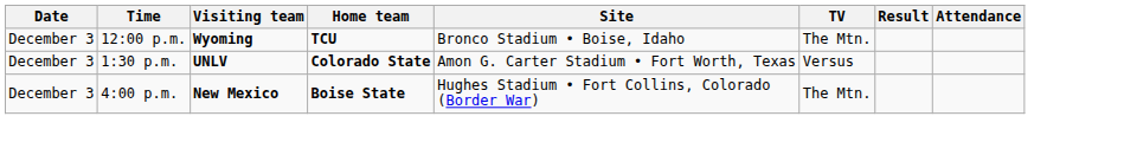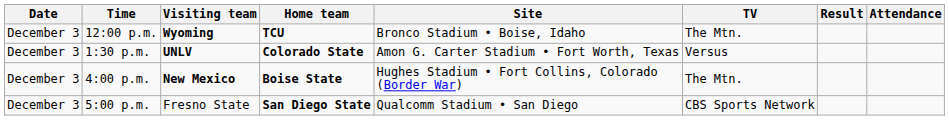 <table class="wikitable" style="font-size:95%;">
 <tr>
 <th>Date</th>
 <th>Time</th>
 <th>Visiting team</th>
 <th>Home team</th>
 <th>Site</th>
 <th>TV</th>
 <th>Result</th>
 <th>Attendance</th>
 </tr>
 <tr style=>
 <td>December 3</td>
 <td>12:00 p.m.</td>
 <td><strong>Wyoming</strong></td>
 <td><strong>TCU</strong></td>
 <td>Bronco Stadium • Boise, Idaho</td>
 <td>The Mtn.</td>
 <td></td>
 <td></td>
 </tr>
 <tr style=>
 <td>December 3</td>
 <td>1:30 p.m.</td>
 <td><strong>UNLV</strong></td>
 <td><strong>Colorado State</strong></td>
 <td>Amon G. Carter Stadium • Fort Worth, Texas</td>
 <td>Versus</td>
 <td></td>
 <td></td>
 </tr>
 <tr style=>
 <td>December 3</td>
 <td>4:00 p.m.</td>
 <td><strong>New Mexico</strong></td>
 <td><strong>Boise State</strong></td>
 <td>Hughes Stadium • Fort Collins, Colorado<br>(<a href='#'>Border War</a>)</td>
 <td>The Mtn.</td>
 <td></td>
 <td></td>
 </tr>
+<tr style=>
+<td>December 3</td>
+<td>5:00 p.m.</td>
+<td>Fresno State</td>
+<td><strong>San Diego State</strong></td>
+<td>Qualcomm Stadium • San Diego</td>
+<td>CBS Sports Network</td>
+<td></td>
+<td></td>
+</tr>
 </table>
